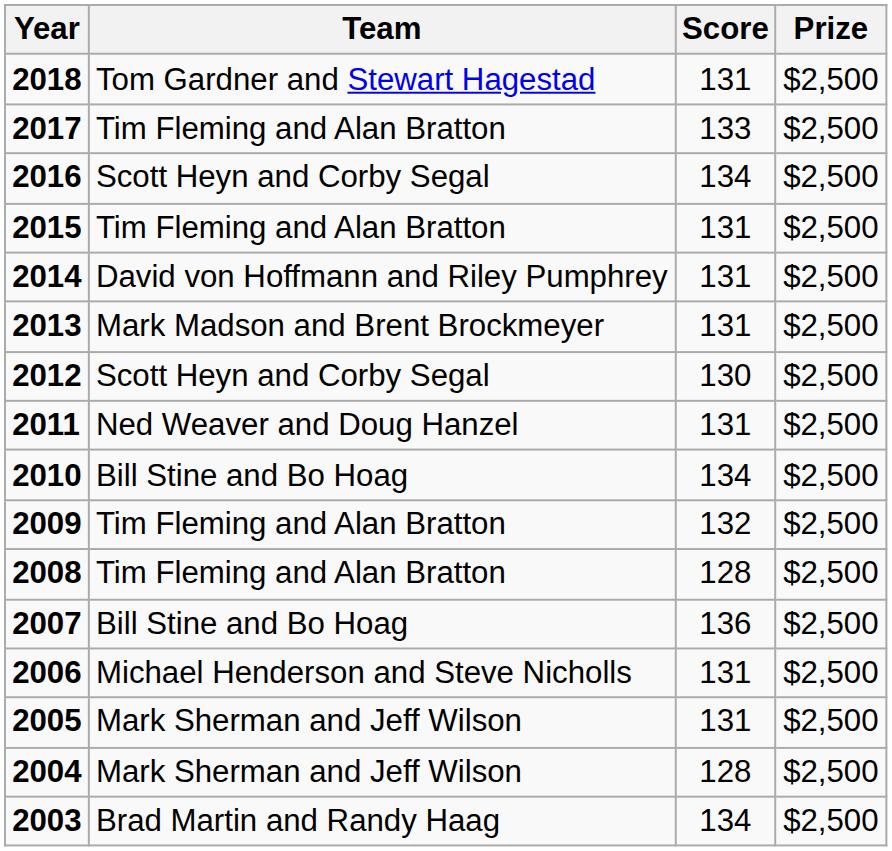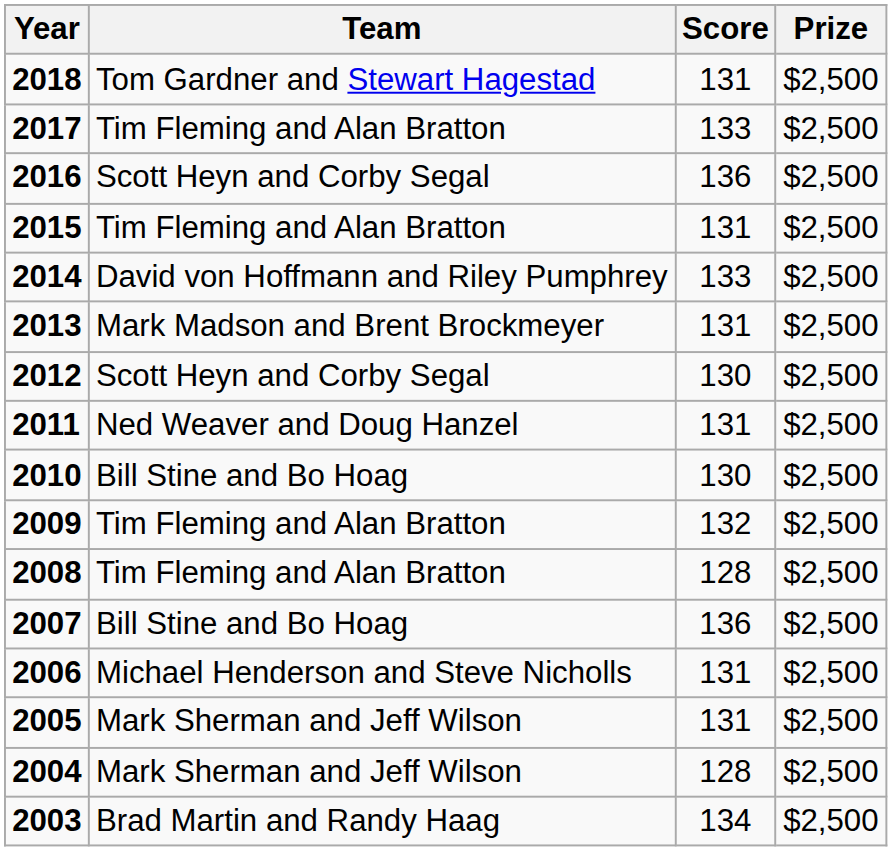 <table class="wikitable">
 <tr>
 <th>Year</th>
 <th>Team</th>
 <th>Score</th>
 <th>Prize</th>
 </tr>
 <tr>
 <td><strong>2018</strong></td>
 <td>Tom Gardner and <a href='#'>Stewart Hagestad</a></td>
 <td align="center">131</td>
 <td>$2,500</td>
 </tr>
 <tr>
 <td><strong>2017</strong></td>
 <td>Tim Fleming and Alan Bratton</td>
 <td align="center">133</td>
 <td>$2,500</td>
 </tr>
 <tr>
 <td><strong>2016</strong></td>
 <td>Scott Heyn and Corby Segal</td>
-<td align="center">134</td>
+<td align="center">136</td>
 <td>$2,500</td>
 </tr>
 <tr>
 <td><strong>2015</strong></td>
 <td>Tim Fleming and Alan Bratton</td>
 <td align="center">131</td>
 <td>$2,500</td>
 </tr>
 <tr>
 <td><strong>2014</strong></td>
 <td>David von Hoffmann and Riley Pumphrey</td>
-<td align="center">131</td>
+<td align="center">133</td>
 <td>$2,500</td>
 </tr>
 <tr>
 <td><strong>2013</strong></td>
 <td>Mark Madson and Brent Brockmeyer</td>
 <td align="center">131</td>
 <td>$2,500</td>
 </tr>
 <tr>
 <td><strong>2012</strong></td>
 <td>Scott Heyn and Corby Segal</td>
 <td align="center">130</td>
 <td>$2,500</td>
 </tr>
 <tr>
 <td><strong>2011</strong></td>
 <td>Ned Weaver and Doug Hanzel</td>
 <td align="center">131</td>
 <td>$2,500</td>
 </tr>
 <tr>
 <td><strong>2010</strong></td>
 <td>Bill Stine and Bo Hoag</td>
-<td align="center">134</td>
+<td align="center">130</td>
 <td>$2,500</td>
 </tr>
 <tr>
 <td><strong>2009</strong></td>
 <td>Tim Fleming and Alan Bratton</td>
 <td align="center">132</td>
 <td>$2,500</td>
 </tr>
 <tr>
 <td><strong>2008</strong></td>
 <td>Tim Fleming and Alan Bratton</td>
 <td align="center">128</td>
 <td>$2,500</td>
 </tr>
 <tr>
 <td><strong>2007</strong></td>
 <td>Bill Stine and Bo Hoag</td>
 <td align="center">136</td>
 <td>$2,500</td>
 </tr>
 <tr>
 <td><strong>2006</strong></td>
 <td>Michael Henderson and Steve Nicholls</td>
 <td align="center">131</td>
 <td>$2,500</td>
 </tr>
 <tr>
 <td><strong>2005</strong></td>
 <td>Mark Sherman and Jeff Wilson</td>
 <td align="center">131</td>
 <td>$2,500</td>
 </tr>
 <tr>
 <td><strong>2004</strong></td>
 <td>Mark Sherman and Jeff Wilson</td>
 <td align="center">128</td>
 <td>$2,500</td>
 </tr>
 <tr>
 <td><strong>2003</strong></td>
 <td>Brad Martin and Randy Haag</td>
 <td align="center">134</td>
 <td>$2,500</td>
 </tr>
 </table>
